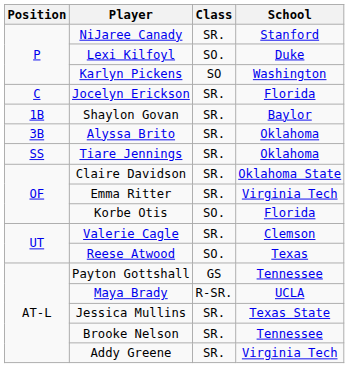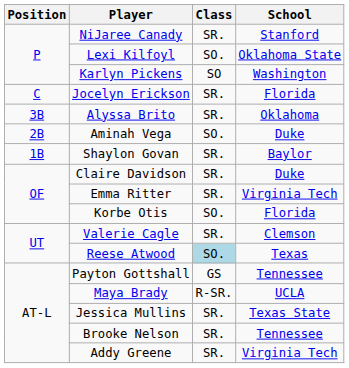 <table class="wikitable">
 <tr>
 <th>Position</th>
 <th>Player</th>
 <th>Class</th>
 <th>School</th>
 </tr>
 <tr align=center>
 <td rowspan=3><a href='#'>P</a></td>
 <td><a href='#'>NiJaree Canady</a></td>
 <td>SR.</td>
 <td><a href='#'>Stanford</a></td>
 </tr>
 <tr align=center>
 <td><a href='#'>Lexi Kilfoyl</a></td>
 <td>SO.</td>
-<td><a href='#'>Duke</a></td>
+<td><a href='#'>Oklahoma State</a></td>
 </tr>
 <tr align=center>
 <td><a href='#'>Karlyn Pickens</a></td>
 <td>SO</td>
 <td><a href='#'>Washington</a></td>
 </tr>
 <tr align=center>
 <td rowspan=1><a href='#'>C</a></td>
 <td><a href='#'>Jocelyn Erickson</a></td>
 <td>SR.</td>
 <td><a href='#'>Florida</a></td>
 </tr>
 <tr align=center>
+<td rowspan=1><a href='#'>3B</a></td>
+<td><a href='#'>Alyssa Brito</a></td>
+<td>SR.</td>
+<td><a href='#'>Oklahoma</a></td>
+</tr>
+<tr align=center>
+<td rowspan=1><a href='#'>2B</a></td>
+<td>Aminah Vega</td>
+<td>SO.</td>
+<td><a href='#'>Duke</a></td>
+</tr>
+<tr align=center>
 <td rowspan=1><a href='#'>1B</a></td>
 <td>Shaylon Govan</td>
 <td>SR.</td>
 <td><a href='#'>Baylor</a></td>
 </tr>
 <tr align=center>
-<td rowspan=1><a href='#'>3B</a></td>
-<td><a href='#'>Alyssa Brito</a></td>
-<td>SR.</td>
-<td><a href='#'>Oklahoma</a></td>
-</tr>
-<tr align=center>
-<td rowspan=1><a href='#'>SS</a></td>
-<td><a href='#'>Tiare Jennings</a></td>
-<td>SR.</td>
-<td><a href='#'>Oklahoma</a></td>
-</tr>
-<tr align=center>
 <td rowspan=3><a href='#'>OF</a></td>
 <td>Claire Davidson</td>
 <td>SR.</td>
-<td><a href='#'>Oklahoma State</a></td>
+<td><a href='#'>Duke</a></td>
 </tr>
 <tr align=center>
 <td>Emma Ritter</td>
 <td>SR.</td>
 <td><a href='#'>Virginia Tech</a></td>
 </tr>
 <tr align=center>
 <td>Korbe Otis</td>
 <td>SO.</td>
 <td><a href='#'>Florida</a></td>
 </tr>
 <tr align=center>
 <td rowspan=2><a href='#'>UT</a></td>
 <td><a href='#'>Valerie Cagle</a></td>
 <td>SR.</td>
 <td><a href='#'>Clemson</a></td>
 </tr>
 <tr align=center>
 <td><a href='#'>Reese Atwood</a></td>
-<td>SO.</td>
+<td style="background: lightblue;">SO.</td>
 <td><a href='#'>Texas</a></td>
 </tr>
 <tr align=center>
 <td rowspan=5>AT-L</td>
 <td>Payton Gottshall</td>
 <td>GS</td>
 <td><a href='#'>Tennessee</a></td>
 </tr>
 <tr align=center>
 <td><a href='#'>Maya Brady</a></td>
 <td>R-SR.</td>
 <td><a href='#'>UCLA</a></td>
 </tr>
 <tr align=center>
 <td>Jessica Mullins</td>
 <td>SR.</td>
 <td><a href='#'>Texas State</a></td>
 </tr>
 <tr align=center>
 <td>Brooke Nelson</td>
 <td>SR.</td>
 <td><a href='#'>Tennessee</a></td>
 </tr>
 <tr align=center>
 <td>Addy Greene</td>
 <td>SR.</td>
 <td><a href='#'>Virginia Tech</a></td>
 </tr>
 </table>
